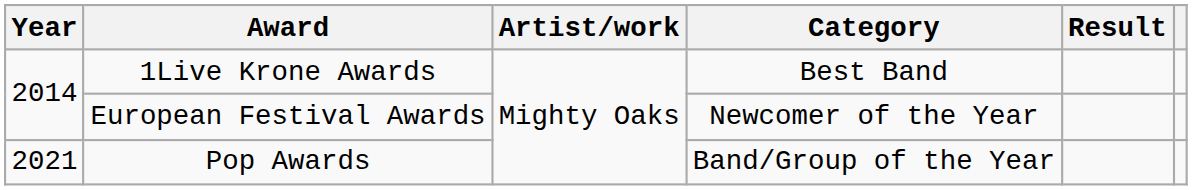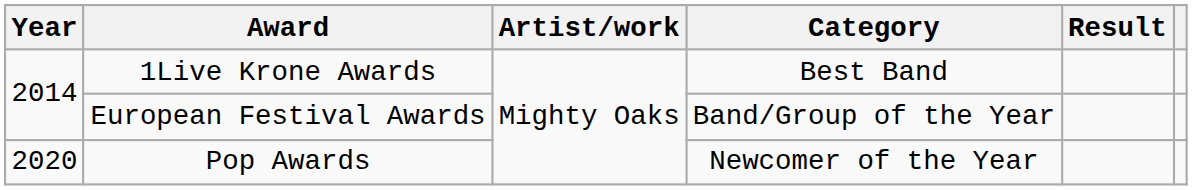 <table class="wikitable plainrowheaders" style="text-align:center;">
 <tr>
 <th>Year</th>
 <th>Award</th>
 <th>Artist/work</th>
 <th>Category</th>
 <th>Result</th>
 <th></th>
 </tr>
 <tr>
 <td rowspan="2">2014</td>
 <td>1Live Krone Awards</td>
 <td rowspan="3">Mighty Oaks</td>
 <td>Best Band</td>
 <td></td>
 <td></td>
 </tr>
 <tr>
 <td>European Festival Awards</td>
+<td>Band/Group of the Year</td>
+<td></td>
+<td></td>
+</tr>
+<tr>
+<td>2020</td>
+<td>Pop Awards</td>
 <td>Newcomer of the Year</td>
 <td></td>
 <td></td>
 </tr>
-<tr>
-<td>2021</td>
-<td>Pop Awards</td>
-<td>Band/Group of the Year</td>
-<td></td>
-<td></td>
-</tr>
 </table>
